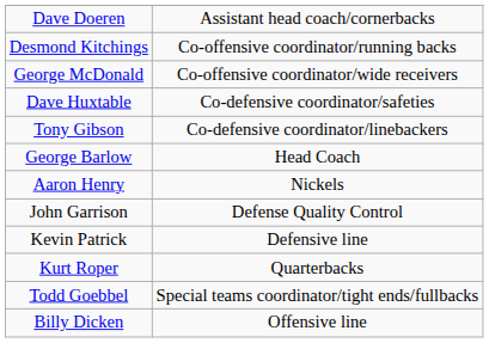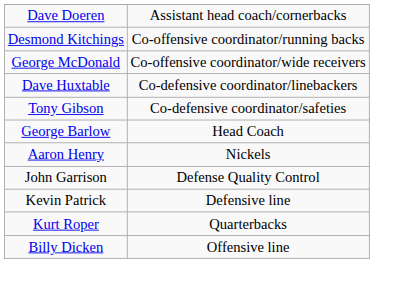 <table class="wikitable">
 <tr>
 </tr>
 <tr align="center">
 <td><a href='#'>Dave Doeren</a></td>
 <td>Assistant head coach/cornerbacks</td>
 </tr>
 <tr align="center">
 <td><a href='#'>Desmond Kitchings</a></td>
 <td>Co-offensive coordinator/running backs</td>
 </tr>
 <tr align="center">
 <td><a href='#'>George McDonald</a></td>
 <td>Co-offensive coordinator/wide receivers</td>
 </tr>
 <tr align="center">
 <td><a href='#'>Dave Huxtable</a></td>
-<td>Co-defensive coordinator/safeties</td>
+<td>Co-defensive coordinator/linebackers</td>
 </tr>
 <tr align="center">
 <td><a href='#'>Tony Gibson</a></td>
-<td>Co-defensive coordinator/linebackers</td>
+<td>Co-defensive coordinator/safeties</td>
 </tr>
 <tr align="center">
 <td><a href='#'>George Barlow</a></td>
 <td>Head Coach</td>
 </tr>
 <tr align="center">
 <td><a href='#'>Aaron Henry</a></td>
 <td>Nickels</td>
 </tr>
 <tr align="center">
 <td>John Garrison</td>
 <td>Defense Quality Control</td>
 </tr>
 <tr align="center">
 <td>Kevin Patrick</td>
 <td>Defensive line</td>
 </tr>
 <tr align="center">
 <td><a href='#'>Kurt Roper</a></td>
 <td>Quarterbacks</td>
 </tr>
 <tr align="center">
-<td><a href='#'>Todd Goebbel</a></td>
-<td>Special teams coordinator/tight ends/fullbacks</td>
-</tr>
-<tr align="center">
 <td><a href='#'>Billy Dicken</a></td>
 <td>Offensive line</td>
 </tr>
 </table>
